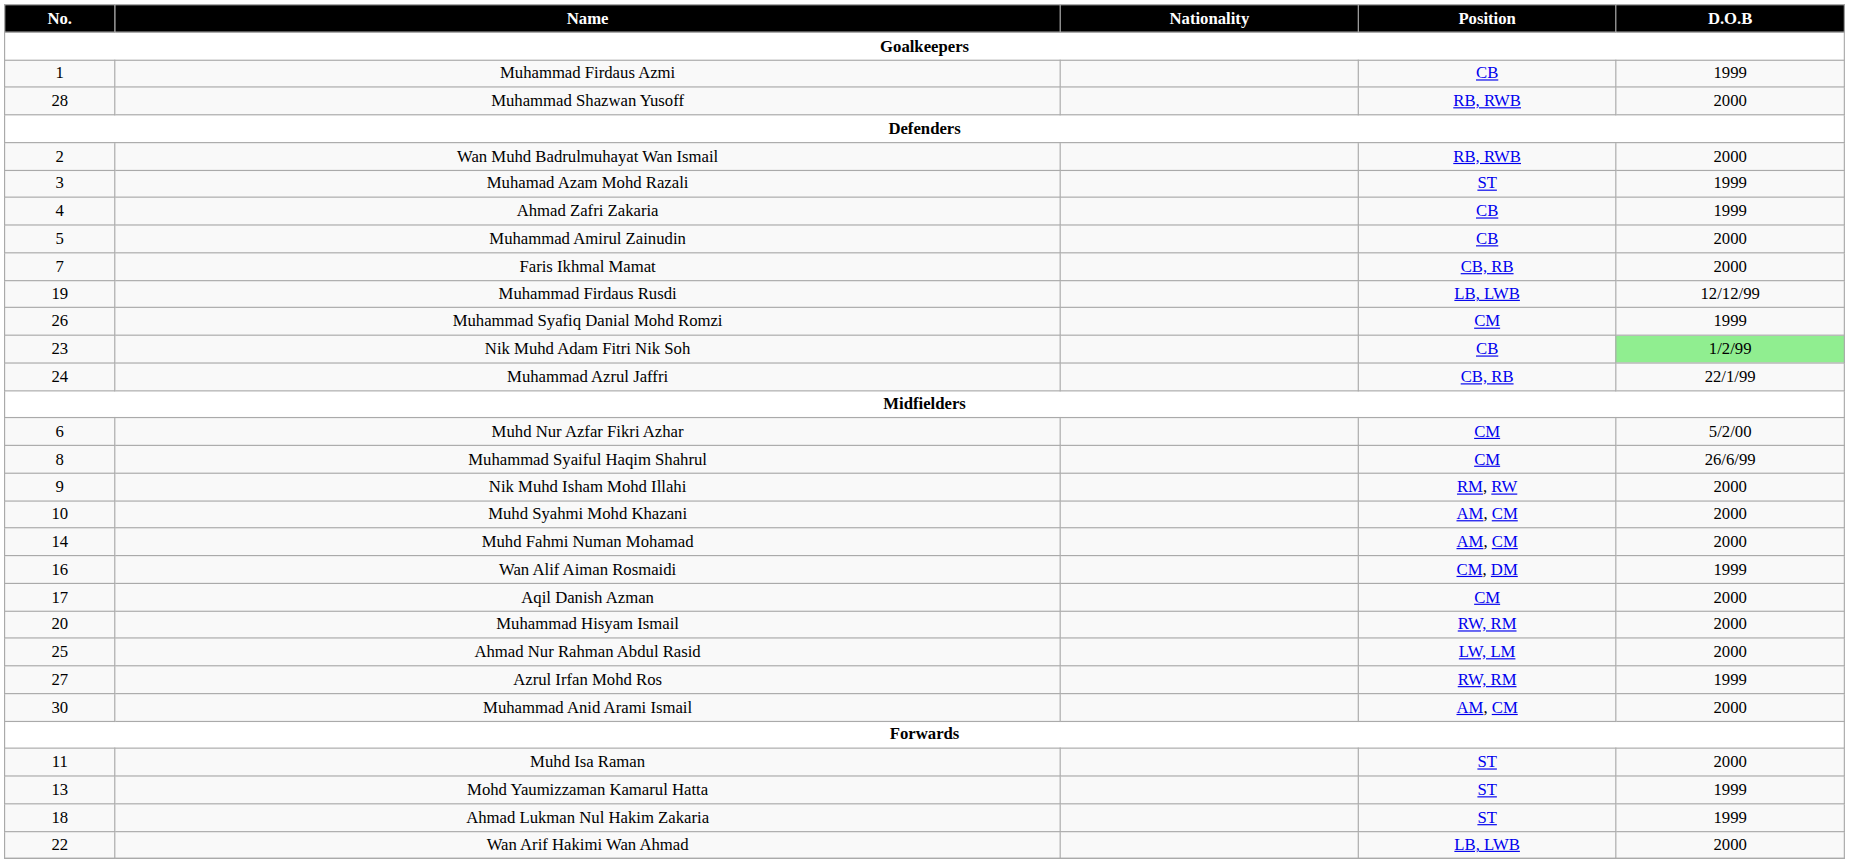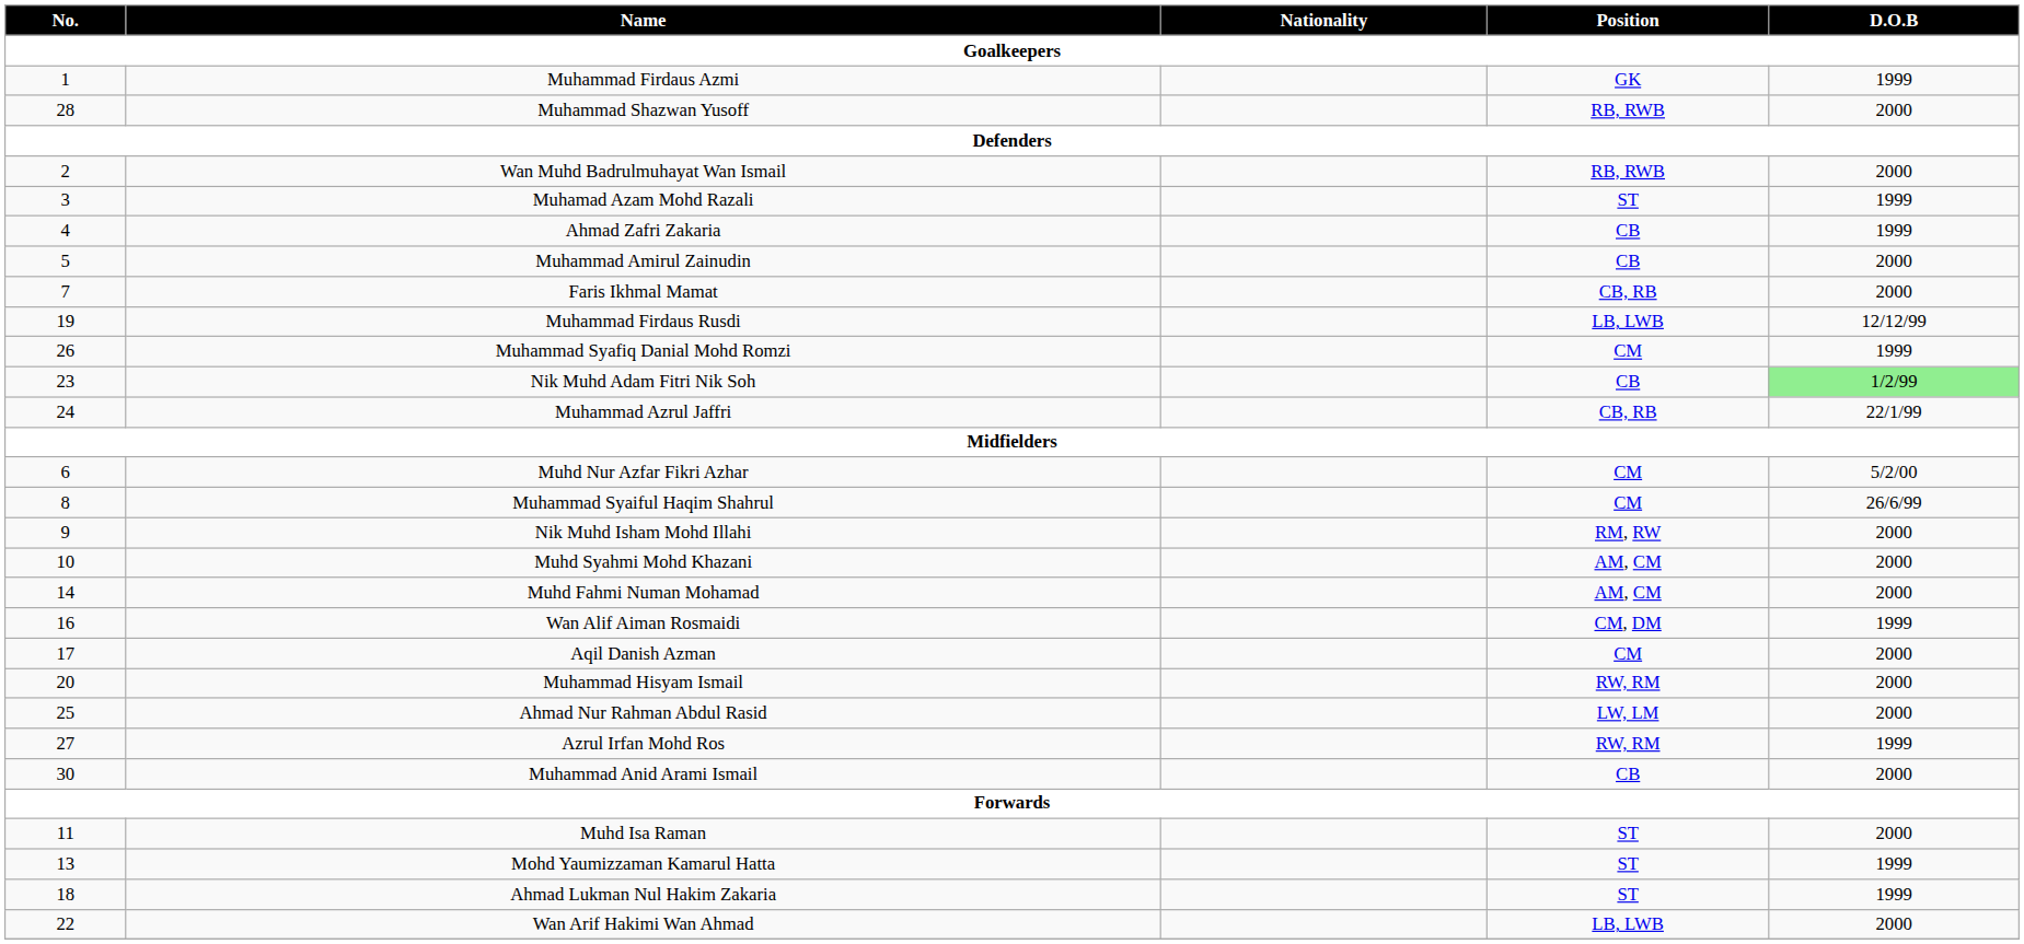 <table class="wikitable"  style="text-align:center; font-size:90%; width:80%;">
 <tr>
 <th style="background:black; color:white; text-align:center;">No.</th>
 <th style="background:black; color:white; text-align:center;">Name</th>
 <th style="background:black; color:white; text-align:center;">Nationality</th>
 <th style="background:black; color:white; text-align:center;">Position</th>
 <th style="background:black; color:white; text-align:center;">D.O.B</th>
 </tr>
 <tr>
 <th colspan="11"  style="background:white; color:black; text-align:center;">Goalkeepers</th>
 </tr>
 <tr>
 <td>1</td>
 <td>Muhammad Firdaus Azmi</td>
 <td></td>
-<td><a href='#'>CB</a></td>
+<td><a href='#'>GK</a></td>
 <td>1999</td>
 </tr>
 <tr>
 <td>28</td>
 <td>Muhammad Shazwan Yusoff</td>
 <td></td>
 <td><a href='#'>RB, RWB</a></td>
 <td>2000</td>
 </tr>
 <tr>
 <th colspan="11"  style="background:white; color:black; text-align:center;">Defenders</th>
 </tr>
 <tr>
 <td>2</td>
 <td>Wan Muhd Badrulmuhayat Wan Ismail</td>
 <td></td>
 <td><a href='#'>RB, RWB</a></td>
 <td>2000</td>
 </tr>
 <tr>
 <td>3</td>
 <td>Muhamad Azam Mohd Razali</td>
 <td></td>
 <td><a href='#'>ST</a></td>
 <td>1999</td>
 </tr>
 <tr>
 <td>4</td>
 <td>Ahmad Zafri Zakaria</td>
 <td></td>
 <td><a href='#'>CB</a></td>
 <td>1999</td>
 </tr>
 <tr>
 <td>5</td>
 <td>Muhammad Amirul Zainudin</td>
 <td></td>
 <td><a href='#'>CB</a></td>
 <td>2000</td>
 </tr>
 <tr>
 <td>7</td>
 <td>Faris Ikhmal Mamat</td>
 <td></td>
 <td><a href='#'>CB, RB</a></td>
 <td>2000</td>
 </tr>
 <tr>
 <td>19</td>
 <td>Muhammad Firdaus Rusdi</td>
 <td></td>
 <td><a href='#'>LB, LWB</a></td>
 <td>12/12/99</td>
 </tr>
 <tr>
 <td>26</td>
 <td>Muhammad Syafiq Danial Mohd Romzi</td>
 <td></td>
 <td><a href='#'>CM</a></td>
 <td>1999</td>
 </tr>
 <tr>
 <td>23</td>
 <td>Nik Muhd Adam Fitri Nik Soh</td>
 <td></td>
 <td><a href='#'>CB</a></td>
 <td style="background: lightgreen;">1/2/99</td>
 </tr>
 <tr>
 <td>24</td>
 <td>Muhammad Azrul Jaffri</td>
 <td></td>
 <td><a href='#'>CB, RB</a></td>
 <td>22/1/99</td>
 </tr>
 <tr>
 <th colspan="11"  style="background:white; color:black; text-align:center;">Midfielders</th>
 </tr>
 <tr>
 <td>6</td>
 <td>Muhd Nur Azfar Fikri Azhar</td>
 <td></td>
 <td><a href='#'>CM</a></td>
 <td>5/2/00</td>
 </tr>
 <tr>
 <td>8</td>
 <td>Muhammad Syaiful Haqim Shahrul</td>
 <td></td>
 <td><a href='#'>CM</a></td>
 <td>26/6/99</td>
 </tr>
 <tr>
 <td>9</td>
 <td>Nik Muhd Isham Mohd Illahi</td>
 <td></td>
 <td><a href='#'>RM</a>, <a href='#'>RW</a></td>
 <td>2000</td>
 </tr>
 <tr>
 <td>10</td>
 <td>Muhd Syahmi Mohd Khazani</td>
 <td></td>
 <td><a href='#'>AM</a>, <a href='#'>CM</a></td>
 <td>2000</td>
 </tr>
 <tr>
 <td>14</td>
 <td>Muhd Fahmi Numan Mohamad</td>
 <td></td>
 <td><a href='#'>AM</a>, <a href='#'>CM</a></td>
 <td>2000</td>
 </tr>
 <tr>
 <td>16</td>
 <td>Wan Alif Aiman Rosmaidi</td>
 <td></td>
 <td><a href='#'>CM</a>, <a href='#'>DM</a></td>
 <td>1999</td>
 </tr>
 <tr>
 <td>17</td>
 <td>Aqil Danish Azman</td>
 <td></td>
 <td><a href='#'>CM</a></td>
 <td>2000</td>
 </tr>
 <tr>
 <td>20</td>
 <td>Muhammad Hisyam Ismail</td>
 <td></td>
 <td><a href='#'>RW, RM</a></td>
 <td>2000</td>
 </tr>
 <tr>
 <td>25</td>
 <td>Ahmad Nur Rahman Abdul Rasid</td>
 <td></td>
 <td><a href='#'>LW, LM</a></td>
 <td>2000</td>
 </tr>
 <tr>
 <td>27</td>
 <td>Azrul Irfan Mohd Ros</td>
 <td></td>
 <td><a href='#'>RW, RM</a></td>
 <td>1999</td>
 </tr>
 <tr>
 <td>30</td>
 <td>Muhammad Anid Arami Ismail</td>
 <td></td>
-<td><a href='#'>AM</a>, <a href='#'>CM</a></td>
+<td><a href='#'>CB</a></td>
 <td>2000</td>
 </tr>
 <tr>
 <th colspan="11"  style="background:white; color:black; text-align:center;">Forwards</th>
 </tr>
 <tr>
 <td>11</td>
 <td>Muhd Isa Raman</td>
 <td></td>
 <td><a href='#'>ST</a></td>
 <td>2000</td>
 </tr>
 <tr>
 <td>13</td>
 <td>Mohd Yaumizzaman Kamarul Hatta</td>
 <td></td>
 <td><a href='#'>ST</a></td>
 <td>1999</td>
 </tr>
 <tr>
 <td>18</td>
 <td>Ahmad Lukman Nul Hakim Zakaria</td>
 <td></td>
 <td><a href='#'>ST</a></td>
 <td>1999</td>
 </tr>
 <tr>
 <td>22</td>
 <td>Wan Arif Hakimi Wan Ahmad</td>
 <td></td>
 <td><a href='#'>LB, LWB</a></td>
 <td>2000</td>
 </tr>
 <tr>
 </tr>
 </table>
